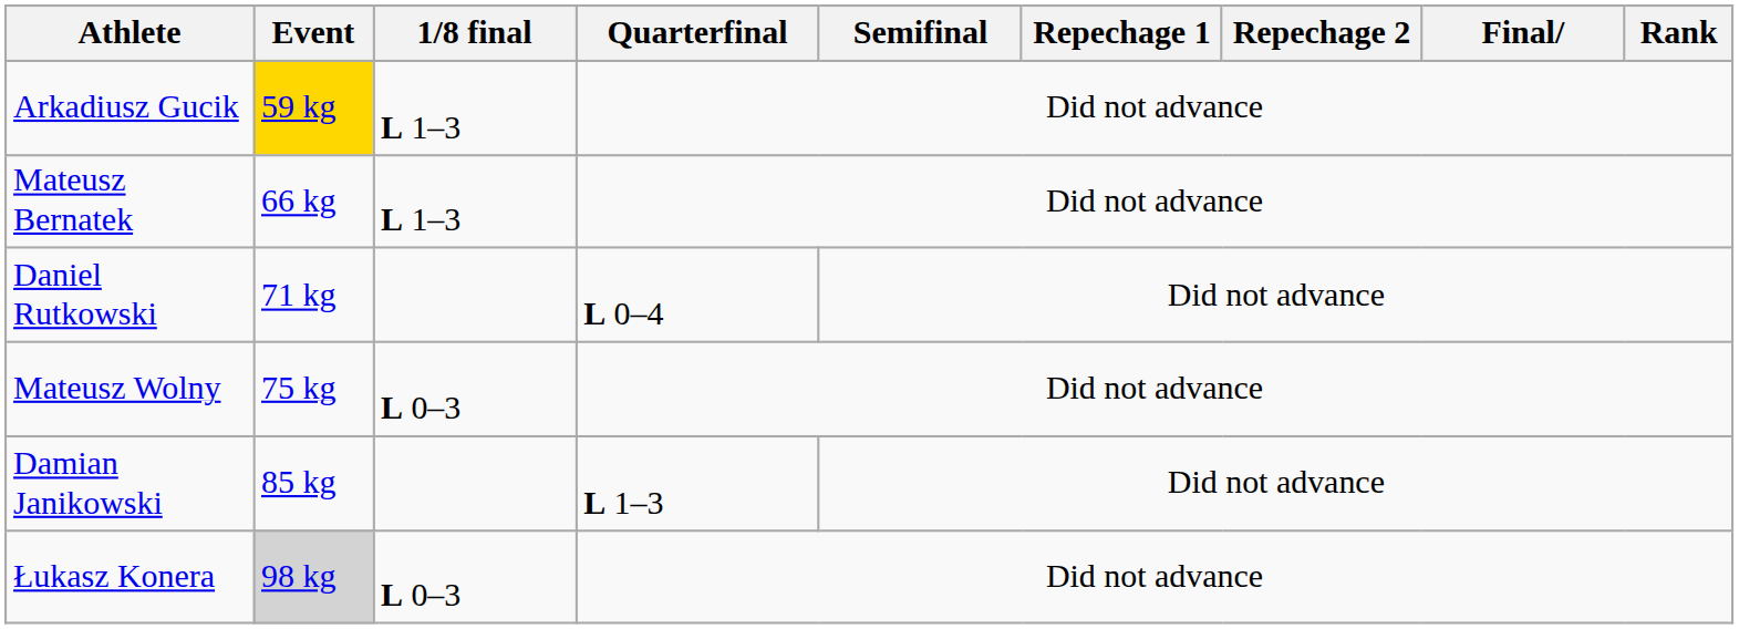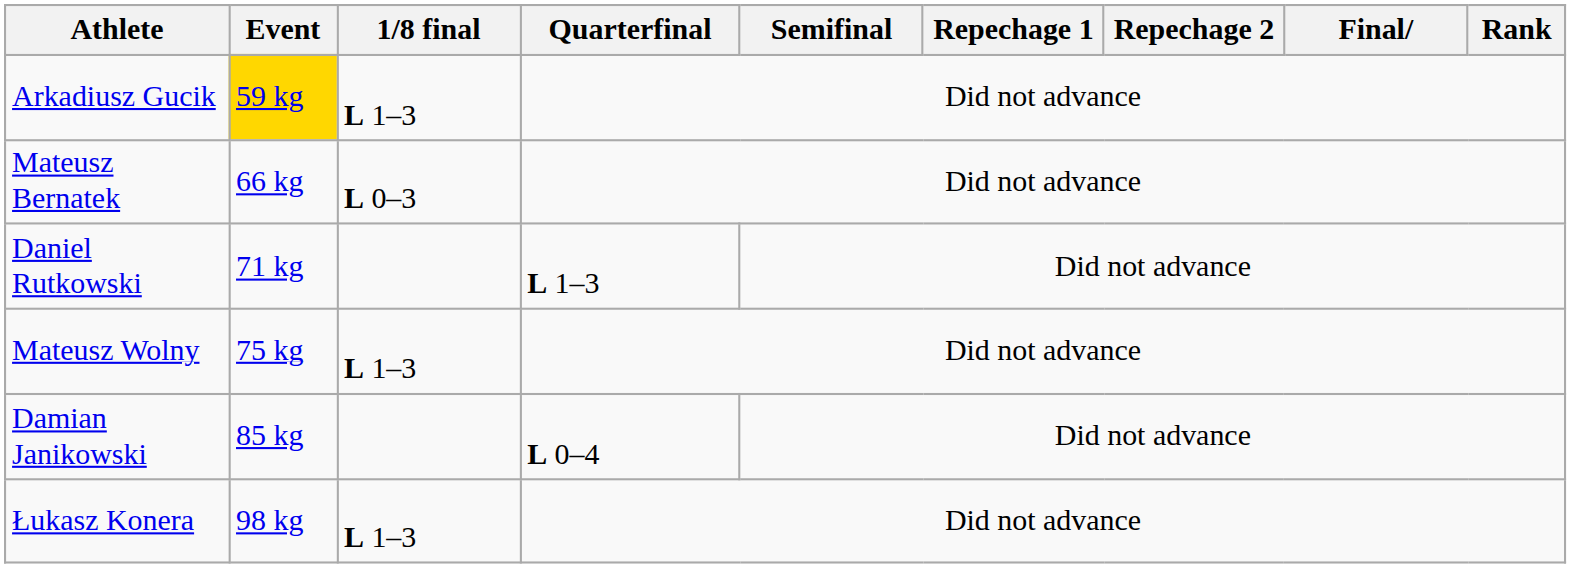 <table class="wikitable" width="85%" style="text-align:left; font-size:90%">
 <tr>
 <th width="11%">Athlete</th>
 <th width="4%">Event</th>
 <th width="9%">1/8 final</th>
 <th width="9%">Quarterfinal</th>
 <th width="9%">Semifinal</th>
 <th width="6%">Repechage 1</th>
 <th width="6%">Repechage 2</th>
 <th width="9%">Final/</th>
 <th width="3%">Rank</th>
 </tr>
 <tr>
 <td><a href='#'>Arkadiusz Gucik</a></td>
 <td style="background: gold;"><a href='#'>59 kg</a></td>
 <td><br><strong>L</strong> 1–3</td>
 <td colspan=6 align=center>Did not advance</td>
 </tr>
 <tr>
 <td><a href='#'>Mateusz Bernatek</a></td>
 <td><a href='#'>66 kg</a></td>
-<td><br><strong>L</strong> 1–3</td>
+<td><br><strong>L</strong> 0–3</td>
 <td colspan=6 align=center>Did not advance</td>
 </tr>
 <tr>
 <td><a href='#'>Daniel Rutkowski</a></td>
 <td><a href='#'>71 kg</a></td>
 <td></td>
-<td><br><strong>L</strong> 0–4</td>
+<td><br><strong>L</strong> 1–3</td>
 <td colspan=5 align=center>Did not advance</td>
 </tr>
 <tr>
 <td><a href='#'>Mateusz Wolny</a></td>
 <td><a href='#'>75 kg</a></td>
-<td><br><strong>L</strong> 0–3</td>
+<td><br><strong>L</strong> 1–3</td>
 <td colspan=6 align=center>Did not advance</td>
 </tr>
 <tr>
 <td><a href='#'>Damian Janikowski</a></td>
 <td><a href='#'>85 kg</a></td>
 <td></td>
-<td><br><strong>L</strong> 1–3</td>
+<td><br><strong>L</strong> 0–4</td>
 <td colspan=5 align=center>Did not advance</td>
 </tr>
 <tr>
 <td><a href='#'>Łukasz Konera</a></td>
-<td style="background: lightgrey;"><a href='#'>98 kg</a></td>
-<td><br><strong>L</strong> 0–3</td>
+<td><a href='#'>98 kg</a></td>
+<td><br><strong>L</strong> 1–3</td>
 <td colspan=6 align=center>Did not advance</td>
 </tr>
 </table>
